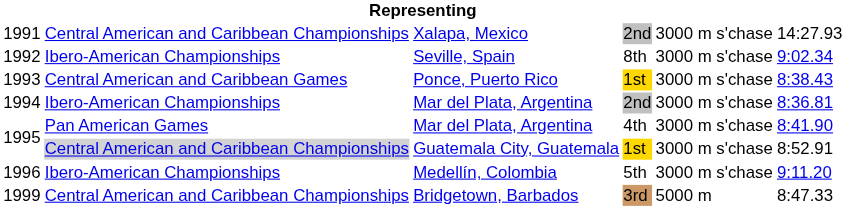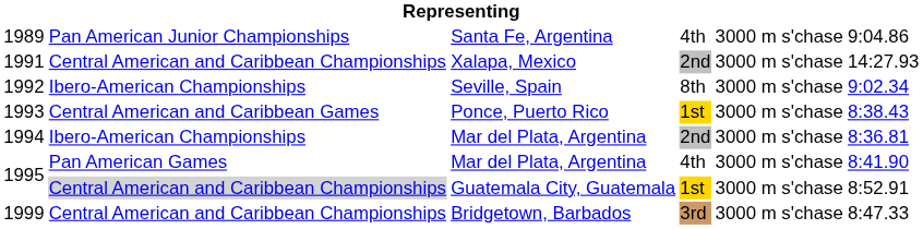 <table>
 <tr>
 <th colspan="6">Representing </th>
+</tr>
+<tr>
+<td>1989</td>
+<td><a href='#'>Pan American Junior Championships</a></td>
+<td><a href='#'>Santa Fe, Argentina</a></td>
+<td>4th</td>
+<td>3000 m s'chase</td>
+<td>9:04.86</td>
 </tr>
 <tr>
 <td>1991</td>
 <td><a href='#'>Central American and Caribbean Championships</a></td>
 <td><a href='#'>Xalapa, Mexico</a></td>
 <td bgcolor=silver>2nd</td>
 <td>3000 m s'chase</td>
 <td>14:27.93</td>
 </tr>
 <tr>
 <td>1992</td>
 <td><a href='#'>Ibero-American Championships</a></td>
 <td><a href='#'>Seville, Spain</a></td>
 <td>8th</td>
 <td>3000 m s'chase</td>
 <td><a href='#'>9:02.34</a></td>
 </tr>
 <tr>
 <td>1993</td>
 <td><a href='#'>Central American and Caribbean Games</a></td>
 <td><a href='#'>Ponce, Puerto Rico</a></td>
 <td bgcolor=gold>1st</td>
 <td>3000 m s'chase</td>
 <td><a href='#'>8:38.43</a></td>
 </tr>
 <tr>
 <td>1994</td>
 <td><a href='#'>Ibero-American Championships</a></td>
 <td><a href='#'>Mar del Plata, Argentina</a></td>
 <td bgcolor=silver>2nd</td>
 <td>3000 m s'chase</td>
 <td><a href='#'>8:36.81</a></td>
 </tr>
 <tr>
 <td rowspan=2>1995</td>
 <td><a href='#'>Pan American Games</a></td>
 <td><a href='#'>Mar del Plata, Argentina</a></td>
 <td>4th</td>
 <td>3000 m s'chase</td>
 <td><a href='#'>8:41.90</a></td>
 </tr>
 <tr>
 <td style="background: lightgrey;"><a href='#'>Central American and Caribbean Championships</a></td>
 <td><a href='#'>Guatemala City, Guatemala</a></td>
 <td bgcolor=gold>1st</td>
 <td>3000 m s'chase</td>
 <td>8:52.91</td>
 </tr>
 <tr>
-<td>1996</td>
-<td><a href='#'>Ibero-American Championships</a></td>
-<td><a href='#'>Medellín, Colombia</a></td>
-<td>5th</td>
-<td>3000 m s'chase</td>
-<td><a href='#'>9:11.20</a></td>
-</tr>
-<tr>
 <td>1999</td>
 <td><a href='#'>Central American and Caribbean Championships</a></td>
 <td><a href='#'>Bridgetown, Barbados</a></td>
 <td bgcolor=cc9966>3rd</td>
-<td>5000 m</td>
+<td>3000 m s'chase</td>
 <td>8:47.33</td>
 </tr>
 </table>
